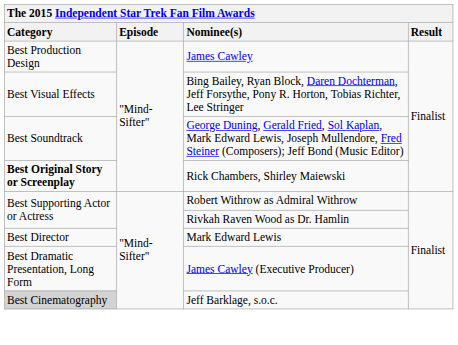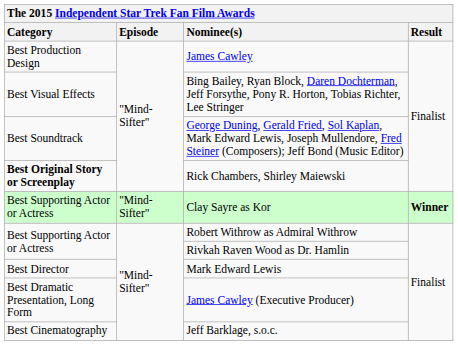 <table class="wikitable" width=100%>
 <tr>
 <th colspan="4" ! style="text-align:left;">The 2015 <a href='#'>Independent Star Trek Fan Film Awards</a></th>
 </tr>
 <tr>
 <th style="text-align:left; width: 25%;">Category</th>
 <th style="text-align:left; width: 15%;">Episode</th>
 <th style="text-align:left; width: 50%;">Nominee(s)</th>
 <th style="text-align:left; width: 10%;">Result</th>
 </tr>
 <tr>
 <td>Best Production Design</td>
 <td rowspan="4">"Mind-Sifter"</td>
 <td><a href='#'>James Cawley</a></td>
 <td rowspan="4">Finalist</td>
 </tr>
 <tr>
 <td>Best Visual Effects</td>
 <td>Bing Bailey, Ryan Block, <a href='#'>Daren Dochterman</a>, Jeff Forsythe, Pony R. Horton, Tobias Richter, Lee Stringer</td>
 </tr>
 <tr>
 <td>Best Soundtrack</td>
 <td><a href='#'>George Duning</a>, <a href='#'>Gerald Fried</a>, <a href='#'>Sol Kaplan</a>, Mark Edward Lewis, Joseph Mullendore, <a href='#'>Fred Steiner</a> (Composers); Jeff Bond (Music Editor)</td>
 </tr>
 <tr>
 <td><strong>Best Original Story or Screenplay</strong></td>
 <td>Rick Chambers, Shirley Maiewski</td>
 </tr>
+<tr style="background-color:#ccffcc;">
+<td>Best Supporting Actor or Actress</td>
+<td>"Mind-Sifter"</td>
+<td>Clay Sayre as Kor</td>
+<td><strong>Winner</strong></td>
+</tr>
 <tr>
 <td rowspan="2">Best Supporting Actor or Actress</td>
 <td rowspan="5">"Mind-Sifter"</td>
 <td>Robert Withrow as Admiral Withrow</td>
 <td rowspan="5">Finalist</td>
 </tr>
 <tr>
 <td>Rivkah Raven Wood as Dr. Hamlin</td>
 </tr>
 <tr>
 <td>Best Director</td>
 <td>Mark Edward Lewis</td>
 </tr>
 <tr>
 <td>Best Dramatic Presentation, Long Form</td>
 <td><a href='#'>James Cawley</a> (Executive Producer)</td>
 </tr>
 <tr>
-<td style="background: lightgrey;">Best Cinematography</td>
+<td>Best Cinematography</td>
 <td>Jeff Barklage, s.o.c.</td>
 </tr>
 </table>
